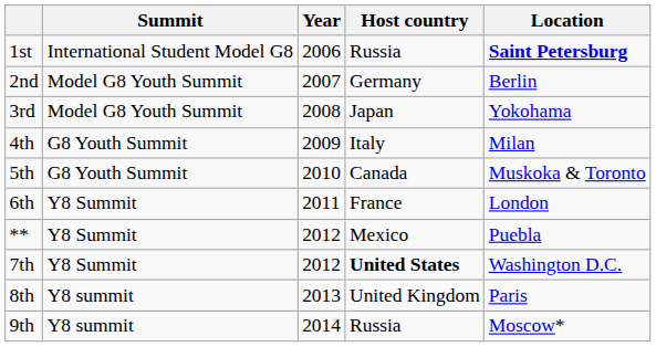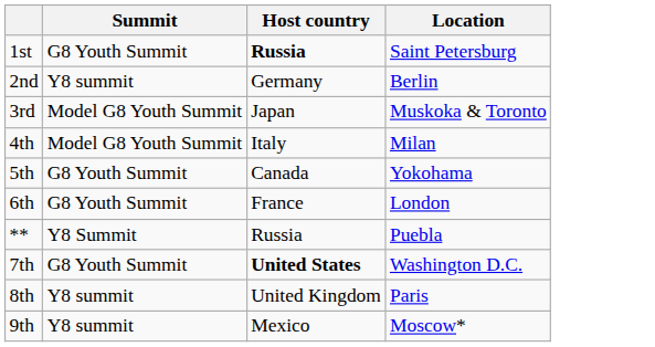 <table class="wikitable">
 <tr>
 <th></th>
 <th>Summit</th>
-<th>Year</th>
 <th>Host country</th>
 <th>Location</th>
 </tr>
 <tr>
 <td>1st</td>
-<td>International Student Model G8</td>
-<td>2006</td>
-<td>Russia</td>
-<td><strong><a href='#'>Saint Petersburg</a></strong></td>
+<td>G8 Youth Summit</td>
+<td><strong>Russia</strong></td>
+<td><a href='#'>Saint Petersburg</a></td>
 </tr>
 <tr>
 <td>2nd</td>
-<td>Model G8 Youth Summit</td>
-<td>2007</td>
+<td>Y8 summit</td>
 <td>Germany</td>
 <td><a href='#'>Berlin</a></td>
 </tr>
 <tr>
 <td>3rd</td>
 <td>Model G8 Youth Summit</td>
-<td>2008</td>
 <td>Japan</td>
-<td><a href='#'>Yokohama</a></td>
+<td><a href='#'>Muskoka</a> & <a href='#'>Toronto</a></td>
 </tr>
 <tr>
 <td>4th</td>
-<td>G8 Youth Summit</td>
-<td>2009</td>
+<td>Model G8 Youth Summit</td>
 <td>Italy</td>
 <td><a href='#'>Milan</a></td>
 </tr>
 <tr>
 <td>5th</td>
 <td>G8 Youth Summit</td>
-<td>2010</td>
 <td>Canada</td>
-<td><a href='#'>Muskoka</a> & <a href='#'>Toronto</a></td>
+<td><a href='#'>Yokohama</a></td>
 </tr>
 <tr>
 <td>6th</td>
-<td>Y8 Summit</td>
-<td>2011</td>
+<td>G8 Youth Summit</td>
 <td>France</td>
 <td><a href='#'>London</a></td>
 </tr>
 <tr>
 <td>**</td>
 <td>Y8 Summit</td>
-<td>2012</td>
-<td>Mexico</td>
+<td>Russia</td>
 <td><a href='#'>Puebla</a></td>
 </tr>
 <tr>
 <td>7th</td>
-<td>Y8 Summit</td>
-<td>2012</td>
+<td>G8 Youth Summit</td>
 <td><strong>United States</strong></td>
 <td><a href='#'>Washington D.C.</a></td>
 </tr>
 <tr>
 <td>8th</td>
 <td>Y8 summit</td>
-<td>2013</td>
 <td>United Kingdom</td>
 <td><a href='#'>Paris</a></td>
 </tr>
 <tr>
 <td>9th</td>
 <td>Y8 summit</td>
-<td>2014</td>
-<td>Russia</td>
+<td>Mexico</td>
 <td><a href='#'>Moscow</a>*</td>
 </tr>
 </table>
